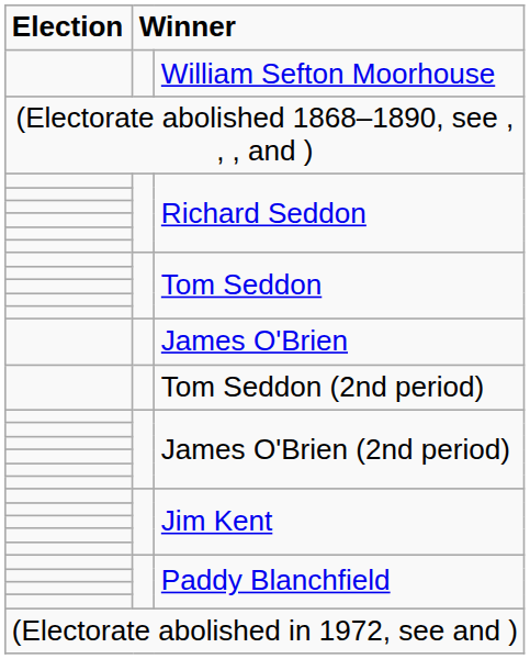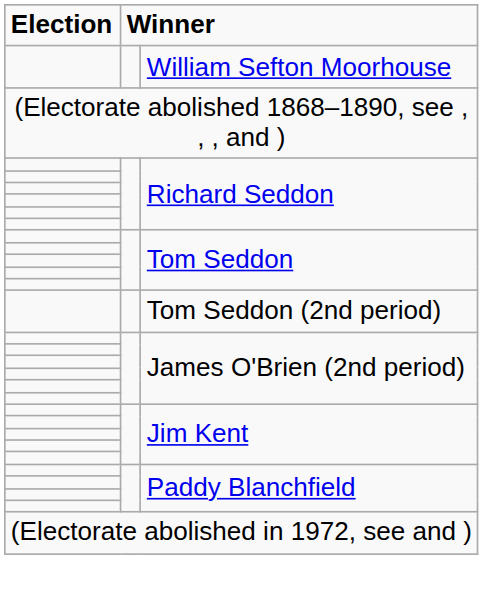 <table class="wikitable">
 <tr>
 <td><strong>Election</strong></td>
 <td colspan=2><strong>Winner</strong></td>
 </tr>
 <tr>
 <td></td>
 <td width=5 bgcolor=></td>
 <td><a href='#'>William Sefton Moorhouse</a></td>
 </tr>
 <tr>
 <td colspan=3 align=center><span>(Electorate abolished 1868–1890, see , <br>, , and )</span></td>
 </tr>
 <tr>
 <td></td>
 <td rowspan=6 bgcolor=></td>
 <td rowspan=6><a href='#'>Richard Seddon</a></td>
 </tr>
 <tr>
 <td></td>
 </tr>
 <tr>
 <td></td>
 </tr>
 <tr>
 <td></td>
 </tr>
 <tr>
 <td></td>
 </tr>
 <tr>
 <td></td>
 </tr>
 <tr>
 <td></td>
 <td rowspan=5 bgcolor=></td>
 <td rowspan=5><a href='#'>Tom Seddon</a></td>
 </tr>
 <tr>
 <td></td>
 </tr>
 <tr>
 <td></td>
 </tr>
 <tr>
 <td></td>
 </tr>
 <tr>
 <td></td>
-</tr>
-<tr>
-<td></td>
-<td bgcolor=></td>
-<td><a href='#'>James O'Brien</a></td>
 </tr>
 <tr>
 <td></td>
 <td bgcolor=></td>
 <td>Tom Seddon (2nd period)</td>
 </tr>
 <tr>
 <td></td>
 <td rowspan=6 bgcolor=></td>
 <td rowspan=6>James O'Brien (2nd period)</td>
 </tr>
 <tr>
 <td></td>
 </tr>
 <tr>
 <td></td>
 </tr>
 <tr>
 <td></td>
 </tr>
 <tr>
 <td></td>
 </tr>
 <tr>
 <td></td>
 </tr>
 <tr>
 <td></td>
 <td rowspan=5 bgcolor=></td>
 <td rowspan=5><a href='#'>Jim Kent</a></td>
 </tr>
 <tr>
 <td></td>
 </tr>
 <tr>
 <td></td>
 </tr>
 <tr>
 <td></td>
 </tr>
 <tr>
 <td></td>
 </tr>
 <tr>
 <td></td>
 <td rowspan=4 bgcolor=></td>
 <td rowspan=4><a href='#'>Paddy Blanchfield</a></td>
 </tr>
 <tr>
 <td></td>
 </tr>
 <tr>
 <td></td>
 </tr>
 <tr>
 <td></td>
 </tr>
 <tr>
 <td colspan=3 align=center><span>(Electorate abolished in 1972, see  and )</span></td>
 </tr>
 </table>
